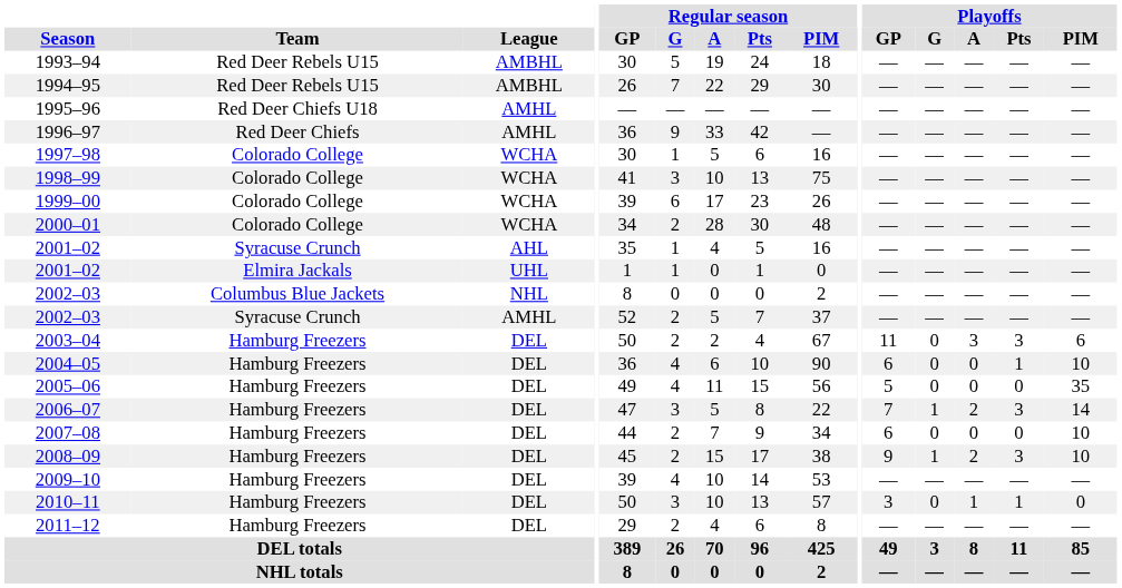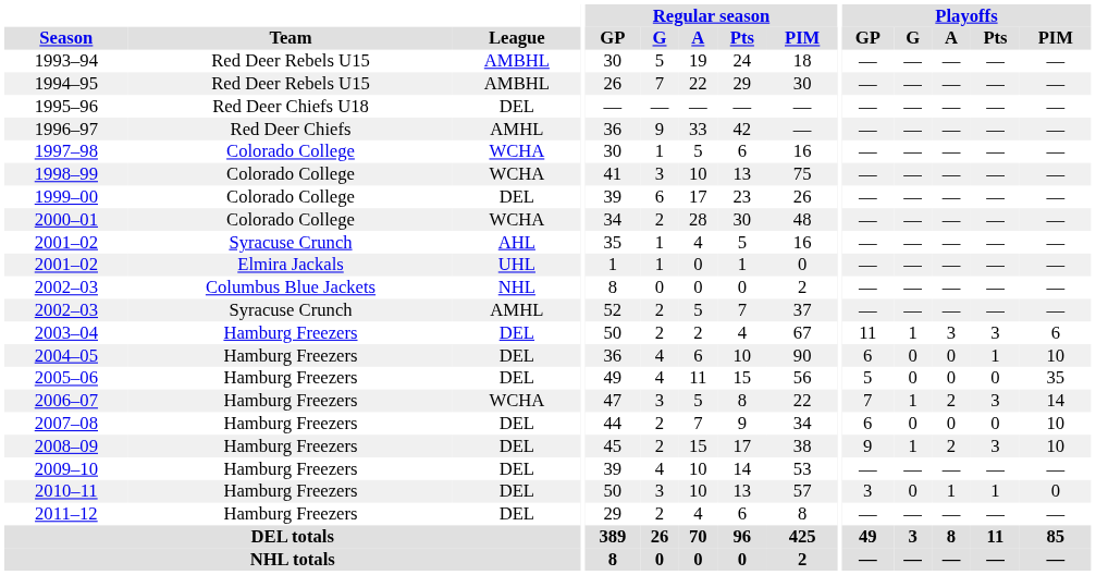 <table border="0" cellpadding="1" cellspacing="0" style="text-align:center; width:60em">
 <tr bgcolor="#e0e0e0">
 <th colspan="3" bgcolor="#ffffff"></th>
 <th rowspan="100" bgcolor="#ffffff"></th>
 <th colspan="5"><a href='#'>Regular season</a></th>
 <th rowspan="100" bgcolor="#ffffff"></th>
 <th colspan="5"><a href='#'>Playoffs</a></th>
 </tr>
 <tr bgcolor="#e0e0e0">
 <th><a href='#'>Season</a></th>
 <th>Team</th>
 <th>League</th>
 <th>GP</th>
 <th><a href='#'>G</a></th>
 <th><a href='#'>A</a></th>
 <th><a href='#'>Pts</a></th>
 <th><a href='#'>PIM</a></th>
 <th>GP</th>
 <th>G</th>
 <th>A</th>
 <th>Pts</th>
 <th>PIM</th>
 </tr>
 <tr>
 <td>1993–94</td>
 <td>Red Deer Rebels U15</td>
 <td><a href='#'>AMBHL</a></td>
 <td>30</td>
 <td>5</td>
 <td>19</td>
 <td>24</td>
 <td>18</td>
 <td>—</td>
 <td>—</td>
 <td>—</td>
 <td>—</td>
 <td>—</td>
 </tr>
 <tr bgcolor="#f0f0f0">
 <td>1994–95</td>
 <td>Red Deer Rebels U15</td>
 <td>AMBHL</td>
 <td>26</td>
 <td>7</td>
 <td>22</td>
 <td>29</td>
 <td>30</td>
 <td>—</td>
 <td>—</td>
 <td>—</td>
 <td>—</td>
 <td>—</td>
 </tr>
 <tr>
 <td>1995–96</td>
 <td>Red Deer Chiefs U18</td>
-<td><a href='#'>AMHL</a></td>
+<td>DEL</td>
 <td>—</td>
 <td>—</td>
 <td>—</td>
 <td>—</td>
 <td>—</td>
 <td>—</td>
 <td>—</td>
 <td>—</td>
 <td>—</td>
 <td>—</td>
 </tr>
 <tr bgcolor="#f0f0f0">
 <td>1996–97</td>
 <td>Red Deer Chiefs</td>
 <td>AMHL</td>
 <td>36</td>
 <td>9</td>
 <td>33</td>
 <td>42</td>
 <td>—</td>
 <td>—</td>
 <td>—</td>
 <td>—</td>
 <td>—</td>
 <td>—</td>
 </tr>
 <tr>
 <td><a href='#'>1997–98</a></td>
 <td><a href='#'>Colorado College</a></td>
 <td><a href='#'>WCHA</a></td>
 <td>30</td>
 <td>1</td>
 <td>5</td>
 <td>6</td>
 <td>16</td>
 <td>—</td>
 <td>—</td>
 <td>—</td>
 <td>—</td>
 <td>—</td>
 </tr>
 <tr bgcolor="#f0f0f0">
 <td><a href='#'>1998–99</a></td>
 <td>Colorado College</td>
 <td>WCHA</td>
 <td>41</td>
 <td>3</td>
 <td>10</td>
 <td>13</td>
 <td>75</td>
 <td>—</td>
 <td>—</td>
 <td>—</td>
 <td>—</td>
 <td>—</td>
 </tr>
 <tr>
 <td><a href='#'>1999–00</a></td>
 <td>Colorado College</td>
-<td>WCHA</td>
+<td>DEL</td>
 <td>39</td>
 <td>6</td>
 <td>17</td>
 <td>23</td>
 <td>26</td>
 <td>—</td>
 <td>—</td>
 <td>—</td>
 <td>—</td>
 <td>—</td>
 </tr>
 <tr bgcolor="#f0f0f0">
 <td><a href='#'>2000–01</a></td>
 <td>Colorado College</td>
 <td>WCHA</td>
 <td>34</td>
 <td>2</td>
 <td>28</td>
 <td>30</td>
 <td>48</td>
 <td>—</td>
 <td>—</td>
 <td>—</td>
 <td>—</td>
 <td>—</td>
 </tr>
 <tr>
 <td><a href='#'>2001–02</a></td>
 <td><a href='#'>Syracuse Crunch</a></td>
 <td><a href='#'>AHL</a></td>
 <td>35</td>
 <td>1</td>
 <td>4</td>
 <td>5</td>
 <td>16</td>
 <td>—</td>
 <td>—</td>
 <td>—</td>
 <td>—</td>
 <td>—</td>
 </tr>
 <tr bgcolor="#f0f0f0">
 <td><a href='#'>2001–02</a></td>
 <td><a href='#'>Elmira Jackals</a></td>
 <td><a href='#'>UHL</a></td>
 <td>1</td>
 <td>1</td>
 <td>0</td>
 <td>1</td>
 <td>0</td>
 <td>—</td>
 <td>—</td>
 <td>—</td>
 <td>—</td>
 <td>—</td>
 </tr>
 <tr>
 <td><a href='#'>2002–03</a></td>
 <td><a href='#'>Columbus Blue Jackets</a></td>
 <td><a href='#'>NHL</a></td>
 <td>8</td>
 <td>0</td>
 <td>0</td>
 <td>0</td>
 <td>2</td>
 <td>—</td>
 <td>—</td>
 <td>—</td>
 <td>—</td>
 <td>—</td>
 </tr>
 <tr bgcolor="#f0f0f0">
 <td><a href='#'>2002–03</a></td>
 <td>Syracuse Crunch</td>
 <td>AMHL</td>
 <td>52</td>
 <td>2</td>
 <td>5</td>
 <td>7</td>
 <td>37</td>
 <td>—</td>
 <td>—</td>
 <td>—</td>
 <td>—</td>
 <td>—</td>
 </tr>
 <tr>
 <td><a href='#'>2003–04</a></td>
 <td><a href='#'>Hamburg Freezers</a></td>
 <td><a href='#'>DEL</a></td>
 <td>50</td>
 <td>2</td>
 <td>2</td>
 <td>4</td>
 <td>67</td>
 <td>11</td>
-<td>0</td>
+<td>1</td>
 <td>3</td>
 <td>3</td>
 <td>6</td>
 </tr>
 <tr bgcolor="#f0f0f0">
 <td><a href='#'>2004–05</a></td>
 <td>Hamburg Freezers</td>
 <td>DEL</td>
 <td>36</td>
 <td>4</td>
 <td>6</td>
 <td>10</td>
 <td>90</td>
 <td>6</td>
 <td>0</td>
 <td>0</td>
 <td>1</td>
 <td>10</td>
 </tr>
 <tr>
 <td><a href='#'>2005–06</a></td>
 <td>Hamburg Freezers</td>
 <td>DEL</td>
 <td>49</td>
 <td>4</td>
 <td>11</td>
 <td>15</td>
 <td>56</td>
 <td>5</td>
 <td>0</td>
 <td>0</td>
 <td>0</td>
 <td>35</td>
 </tr>
 <tr bgcolor="#f0f0f0">
 <td><a href='#'>2006–07</a></td>
 <td>Hamburg Freezers</td>
-<td>DEL</td>
+<td>WCHA</td>
 <td>47</td>
 <td>3</td>
 <td>5</td>
 <td>8</td>
 <td>22</td>
 <td>7</td>
 <td>1</td>
 <td>2</td>
 <td>3</td>
 <td>14</td>
 </tr>
 <tr>
 <td><a href='#'>2007–08</a></td>
 <td>Hamburg Freezers</td>
 <td>DEL</td>
 <td>44</td>
 <td>2</td>
 <td>7</td>
 <td>9</td>
 <td>34</td>
 <td>6</td>
 <td>0</td>
 <td>0</td>
 <td>0</td>
 <td>10</td>
 </tr>
 <tr bgcolor="#f0f0f0">
 <td><a href='#'>2008–09</a></td>
 <td>Hamburg Freezers</td>
 <td>DEL</td>
 <td>45</td>
 <td>2</td>
 <td>15</td>
 <td>17</td>
 <td>38</td>
 <td>9</td>
 <td>1</td>
 <td>2</td>
 <td>3</td>
 <td>10</td>
 </tr>
 <tr>
 <td><a href='#'>2009–10</a></td>
 <td>Hamburg Freezers</td>
 <td>DEL</td>
 <td>39</td>
 <td>4</td>
 <td>10</td>
 <td>14</td>
 <td>53</td>
 <td>—</td>
 <td>—</td>
 <td>—</td>
 <td>—</td>
 <td>—</td>
 </tr>
 <tr bgcolor="#f0f0f0">
 <td><a href='#'>2010–11</a></td>
 <td>Hamburg Freezers</td>
 <td>DEL</td>
 <td>50</td>
 <td>3</td>
 <td>10</td>
 <td>13</td>
 <td>57</td>
 <td>3</td>
 <td>0</td>
 <td>1</td>
 <td>1</td>
 <td>0</td>
 </tr>
 <tr>
 <td><a href='#'>2011–12</a></td>
 <td>Hamburg Freezers</td>
 <td>DEL</td>
 <td>29</td>
 <td>2</td>
 <td>4</td>
 <td>6</td>
 <td>8</td>
 <td>—</td>
 <td>—</td>
 <td>—</td>
 <td>—</td>
 <td>—</td>
 </tr>
 <tr bgcolor="#e0e0e0">
 <th colspan="3">DEL totals</th>
 <th>389</th>
 <th>26</th>
 <th>70</th>
 <th>96</th>
 <th>425</th>
 <th>49</th>
 <th>3</th>
 <th>8</th>
 <th>11</th>
 <th>85</th>
 </tr>
 <tr bgcolor="#e0e0e0">
 <th colspan="3">NHL totals</th>
 <th>8</th>
 <th>0</th>
 <th>0</th>
 <th>0</th>
 <th>2</th>
 <th>—</th>
 <th>—</th>
 <th>—</th>
 <th>—</th>
 <th>—</th>
 </tr>
 </table>
